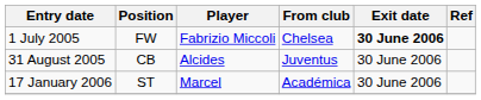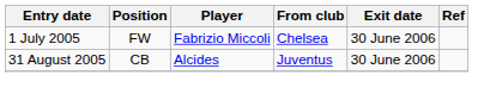 <table class="wikitable sortable">
 <tr>
 <th>Entry date</th>
 <th>Position</th>
 <th>Player</th>
 <th>From club</th>
 <th>Exit date</th>
 <th>Ref</th>
 </tr>
 <tr>
 <td>1 July 2005</td>
 <td style="text-align:center;">FW</td>
 <td style="text-align:left;"><a href='#'>Fabrizio Miccoli</a></td>
 <td style="text-align:left;"><a href='#'>Chelsea</a></td>
-<td><strong>30 June 2006</strong></td>
+<td>30 June 2006</td>
 <td></td>
 </tr>
 <tr>
 <td>31 August 2005</td>
 <td style="text-align:center;">CB</td>
 <td style="text-align:left;"><a href='#'>Alcides</a></td>
 <td style="text-align:left;"><a href='#'>Juventus</a></td>
 <td>30 June 2006</td>
 <td></td>
 </tr>
 <tr>
-<td>17 January 2006</td>
-<td style="text-align:center;">ST</td>
-<td style="text-align:left;"><a href='#'>Marcel</a></td>
-<td style="text-align:left;"><a href='#'>Académica</a></td>
-<td>30 June 2006</td>
-<td></td>
-</tr>
-<tr>
 </tr>
 </table>
